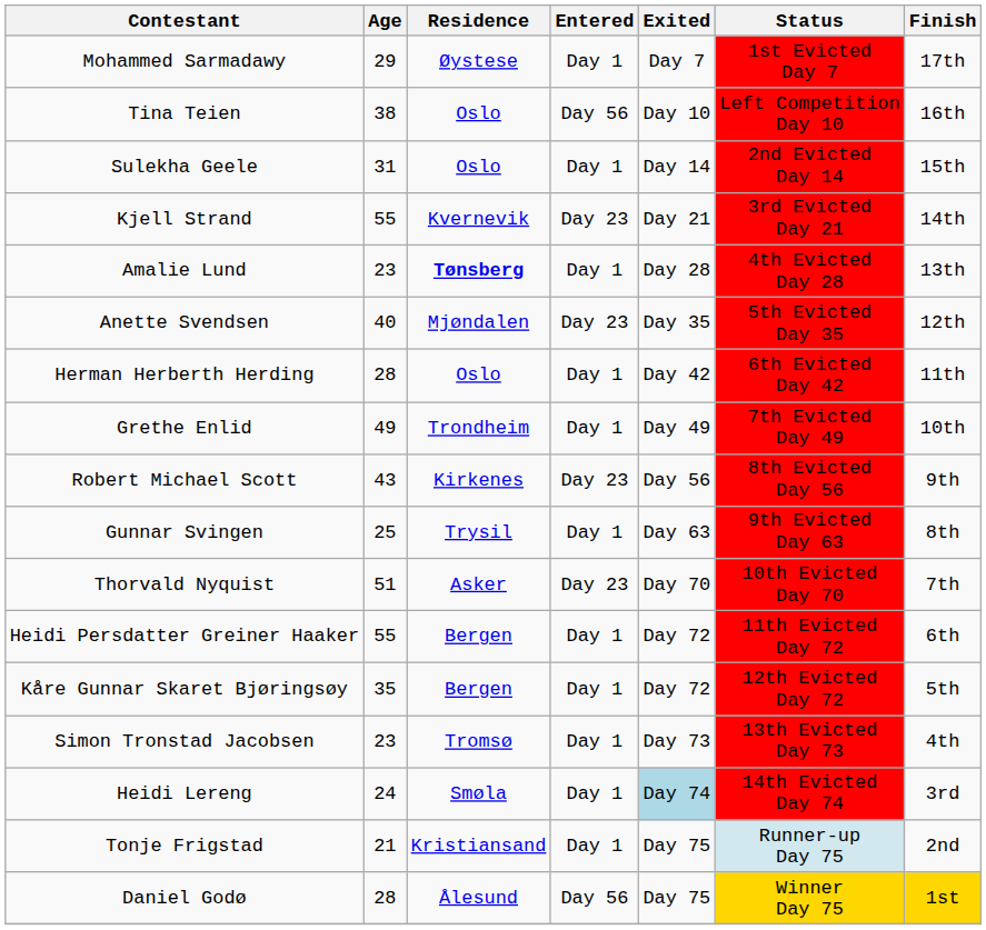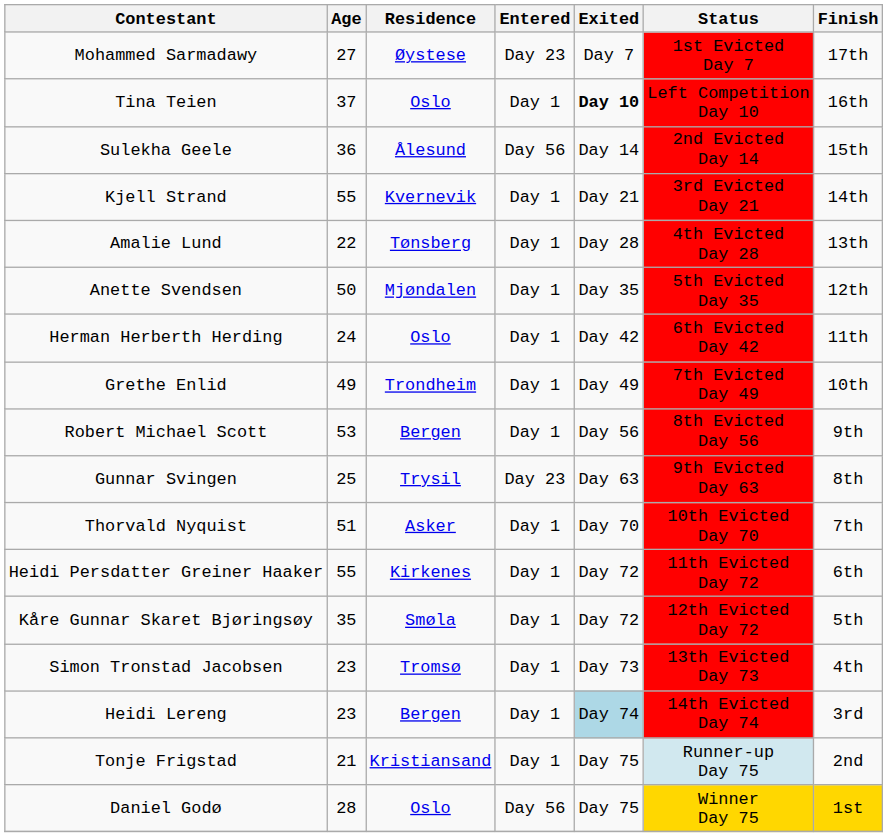 <table class="wikitable sortable" style="margin:auto; text-align:center">
 <tr>
 <th>Contestant</th>
 <th>Age</th>
 <th>Residence</th>
 <th>Entered</th>
 <th>Exited</th>
 <th>Status</th>
 <th>Finish</th>
 </tr>
 <tr>
 <td>Mohammed Sarmadawy</td>
-<td>29</td>
+<td>27</td>
 <td><a href='#'>Øystese</a></td>
-<td>Day 1</td>
+<td>Day 23</td>
 <td>Day 7</td>
 <td style="background:#ff0000;">1st Evicted<br>Day 7</td>
 <td>17th</td>
 </tr>
 <tr>
 <td>Tina Teien</td>
-<td>38</td>
+<td>37</td>
 <td><a href='#'>Oslo</a></td>
-<td>Day 56</td>
-<td>Day 10</td>
+<td>Day 1</td>
+<td><strong>Day 10</strong></td>
 <td style="background:#ff0000;">Left Competition<br>Day 10</td>
 <td>16th</td>
 </tr>
 <tr>
 <td>Sulekha Geele</td>
-<td>31</td>
-<td><a href='#'>Oslo</a></td>
-<td>Day 1</td>
+<td>36</td>
+<td><a href='#'>Ålesund</a></td>
+<td>Day 56</td>
 <td>Day 14</td>
 <td style="background:#ff0000;">2nd Evicted<br>Day 14</td>
 <td>15th</td>
 </tr>
 <tr>
 <td>Kjell Strand</td>
 <td>55</td>
 <td><a href='#'>Kvernevik</a></td>
-<td>Day 23</td>
+<td>Day 1</td>
 <td>Day 21</td>
 <td style="background:#ff0000;">3rd Evicted<br>Day 21</td>
 <td>14th</td>
 </tr>
 <tr>
 <td>Amalie Lund</td>
-<td>23</td>
-<td><strong><a href='#'>Tønsberg</a></strong></td>
+<td>22</td>
+<td><a href='#'>Tønsberg</a></td>
 <td>Day 1</td>
 <td>Day 28</td>
 <td style="background:#ff0000;">4th Evicted<br>Day 28</td>
 <td>13th</td>
 </tr>
 <tr>
 <td>Anette Svendsen</td>
-<td>40</td>
+<td>50</td>
 <td><a href='#'>Mjøndalen</a></td>
-<td>Day 23</td>
+<td>Day 1</td>
 <td>Day 35</td>
 <td style="background:#ff0000;">5th Evicted<br>Day 35</td>
 <td>12th</td>
 </tr>
 <tr>
 <td>Herman Herberth Herding</td>
-<td>28</td>
+<td>24</td>
 <td><a href='#'>Oslo</a></td>
 <td>Day 1</td>
 <td>Day 42</td>
 <td style="background:#ff0000;">6th Evicted<br>Day 42</td>
 <td>11th</td>
 </tr>
 <tr>
 <td>Grethe Enlid</td>
 <td>49</td>
 <td><a href='#'>Trondheim</a></td>
 <td>Day 1</td>
 <td>Day 49</td>
 <td style="background:#ff0000">7th Evicted<br>Day 49</td>
 <td>10th</td>
 </tr>
 <tr>
 <td>Robert Michael Scott</td>
-<td>43</td>
-<td><a href='#'>Kirkenes</a></td>
-<td>Day 23</td>
+<td>53</td>
+<td><a href='#'>Bergen</a></td>
+<td>Day 1</td>
 <td>Day 56</td>
 <td style="background:#ff0000;">8th Evicted<br>Day 56</td>
 <td>9th</td>
 </tr>
 <tr>
 <td>Gunnar Svingen</td>
 <td>25</td>
 <td><a href='#'>Trysil</a></td>
-<td>Day 1</td>
+<td>Day 23</td>
 <td>Day 63</td>
 <td style="background:#ff0000;">9th Evicted<br>Day 63</td>
 <td>8th</td>
 </tr>
 <tr>
 <td>Thorvald Nyquist</td>
 <td>51</td>
 <td><a href='#'>Asker</a></td>
-<td>Day 23</td>
+<td>Day 1</td>
 <td>Day 70</td>
 <td style="background:#ff0000;">10th Evicted<br>Day 70</td>
 <td>7th</td>
 </tr>
 <tr>
 <td>Heidi Persdatter Greiner Haaker</td>
 <td>55</td>
-<td><a href='#'>Bergen</a></td>
+<td><a href='#'>Kirkenes</a></td>
 <td>Day 1</td>
 <td>Day 72</td>
 <td style="background:#ff0000;">11th Evicted<br>Day 72</td>
 <td>6th</td>
 </tr>
 <tr>
 <td>Kåre Gunnar Skaret Bjøringsøy</td>
 <td>35</td>
-<td><a href='#'>Bergen</a></td>
+<td><a href='#'>Smøla</a></td>
 <td>Day 1</td>
 <td>Day 72</td>
 <td style="background:#ff0000;">12th Evicted<br>Day 72</td>
 <td>5th</td>
 </tr>
 <tr>
 <td>Simon Tronstad Jacobsen</td>
 <td>23</td>
 <td><a href='#'>Tromsø</a></td>
 <td>Day 1</td>
 <td>Day 73</td>
 <td style="background:#ff0000;">13th Evicted<br>Day 73</td>
 <td>4th</td>
 </tr>
 <tr>
 <td>Heidi Lereng</td>
-<td>24</td>
-<td><a href='#'>Smøla</a></td>
+<td>23</td>
+<td><a href='#'>Bergen</a></td>
 <td>Day 1</td>
 <td style="background: lightblue;">Day 74</td>
 <td style="background:#ff0000;">14th Evicted<br>Day 74</td>
 <td>3rd</td>
 </tr>
 <tr>
 <td>Tonje Frigstad</td>
 <td>21</td>
 <td><a href='#'>Kristiansand</a></td>
 <td>Day 1</td>
 <td>Day 75</td>
 <td style="background:#D1E8EF;">Runner-up<br>Day 75</td>
 <td>2nd</td>
 </tr>
 <tr>
 <td>Daniel Godø</td>
 <td>28</td>
-<td><a href='#'>Ålesund</a></td>
+<td><a href='#'>Oslo</a></td>
 <td>Day 56</td>
 <td>Day 75</td>
 <td style="background:gold;">Winner<br>Day 75</td>
 <td style="background: gold;">1st</td>
 </tr>
 <tr>
 </tr>
 </table>
